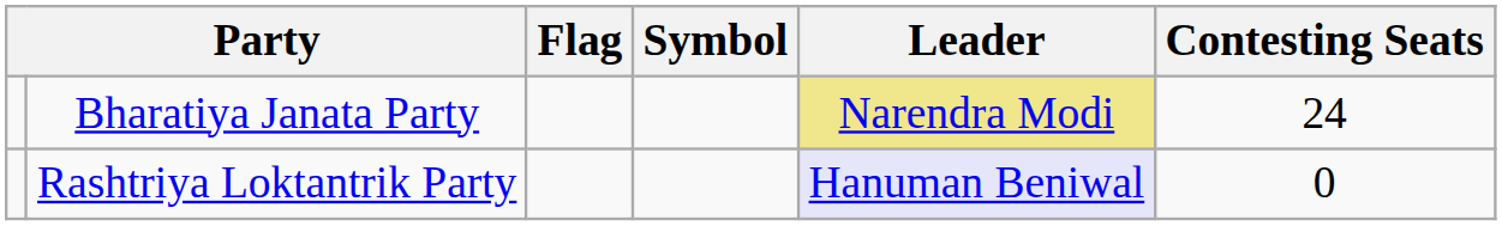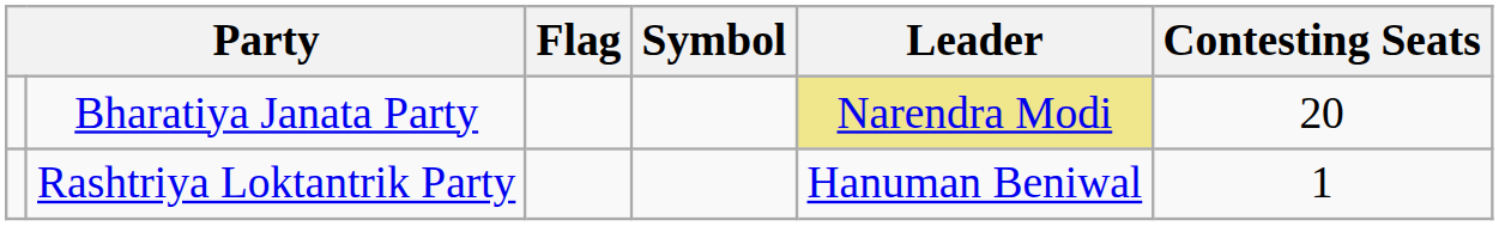 <table class="wikitable" style="text-align:center">
 <tr>
 <th colspan="2">Party</th>
 <th>Flag</th>
 <th>Symbol</th>
 <th>Leader</th>
 <th>Contesting Seats</th>
 </tr>
 <tr>
 <td></td>
 <td><a href='#'>Bharatiya Janata Party</a></td>
 <td></td>
 <td></td>
 <td style="background: khaki;"><a href='#'>Narendra Modi</a></td>
-<td>24</td>
+<td>20</td>
 </tr>
 <tr>
 <td></td>
 <td><a href='#'>Rashtriya Loktantrik Party</a></td>
 <td></td>
 <td></td>
-<td style="background: lavender;"><a href='#'>Hanuman Beniwal</a></td>
-<td>0</td>
+<td><a href='#'>Hanuman Beniwal</a></td>
+<td>1</td>
 </tr>
 </table>
